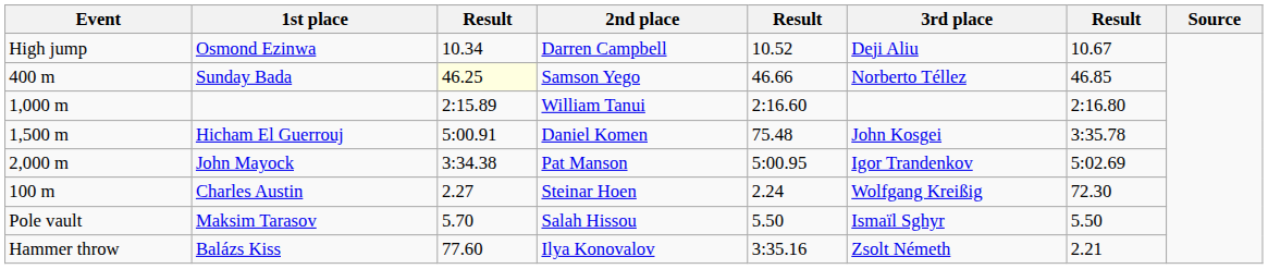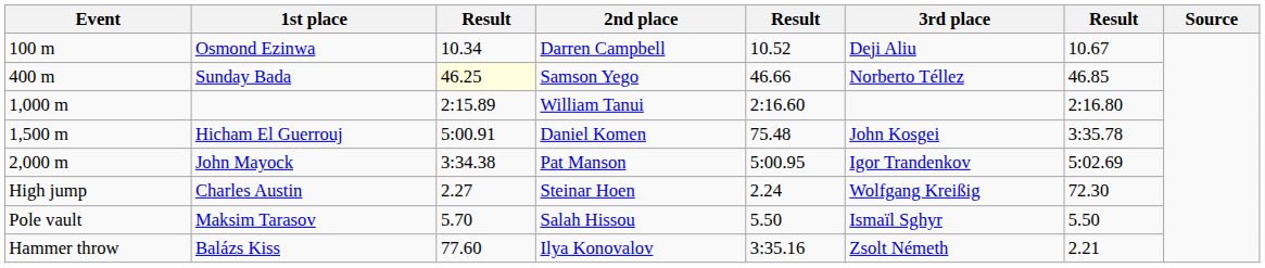 <table class="wikitable" style="width:88%;">
 <tr>
 <th>Event</th>
 <th>1st place</th>
 <th>Result</th>
 <th>2nd place</th>
 <th>Result</th>
 <th>3rd place</th>
 <th>Result</th>
 <th>Source</th>
 </tr>
 <tr>
-<td>High jump</td>
+<td>100 m</td>
 <td> <a href='#'>Osmond Ezinwa</a></td>
 <td>10.34</td>
 <td> <a href='#'>Darren Campbell</a></td>
 <td>10.52</td>
 <td> <a href='#'>Deji Aliu</a></td>
 <td>10.67</td>
 <td rowspan="8"></td>
 </tr>
 <tr>
 <td>400 m</td>
 <td> <a href='#'>Sunday Bada</a></td>
 <td style="background: lightyellow;">46.25</td>
 <td> <a href='#'>Samson Yego</a></td>
 <td>46.66</td>
 <td> <a href='#'>Norberto Téllez</a></td>
 <td>46.85</td>
 </tr>
 <tr>
 <td>1,000 m</td>
 <td> </td>
 <td>2:15.89</td>
 <td> <a href='#'>William Tanui</a></td>
 <td>2:16.60</td>
 <td> </td>
 <td>2:16.80</td>
 </tr>
 <tr>
 <td>1,500 m</td>
 <td> <a href='#'>Hicham El Guerrouj</a></td>
 <td>5:00.91</td>
 <td> <a href='#'>Daniel Komen</a></td>
 <td>75.48</td>
 <td> <a href='#'>John Kosgei</a></td>
 <td>3:35.78</td>
 </tr>
 <tr>
 <td>2,000 m</td>
 <td> <a href='#'>John Mayock</a></td>
 <td>3:34.38</td>
 <td> <a href='#'>Pat Manson</a></td>
 <td>5:00.95</td>
 <td> <a href='#'>Igor Trandenkov</a></td>
 <td>5:02.69</td>
 </tr>
 <tr>
-<td>100 m</td>
+<td>High jump</td>
 <td> <a href='#'>Charles Austin</a></td>
 <td>2.27</td>
 <td> <a href='#'>Steinar Hoen</a></td>
 <td>2.24</td>
 <td> <a href='#'>Wolfgang Kreißig</a></td>
 <td>72.30</td>
 </tr>
 <tr>
 <td>Pole vault</td>
 <td> <a href='#'>Maksim Tarasov</a></td>
 <td>5.70</td>
 <td> <a href='#'>Salah Hissou</a></td>
 <td>5.50</td>
 <td> <a href='#'>Ismaïl Sghyr</a></td>
 <td>5.50</td>
 </tr>
 <tr>
 <td>Hammer throw</td>
 <td> <a href='#'>Balázs Kiss</a></td>
 <td>77.60</td>
 <td> <a href='#'>Ilya Konovalov</a></td>
 <td>3:35.16</td>
 <td> <a href='#'>Zsolt Németh</a></td>
 <td>2.21</td>
 </tr>
 </table>
